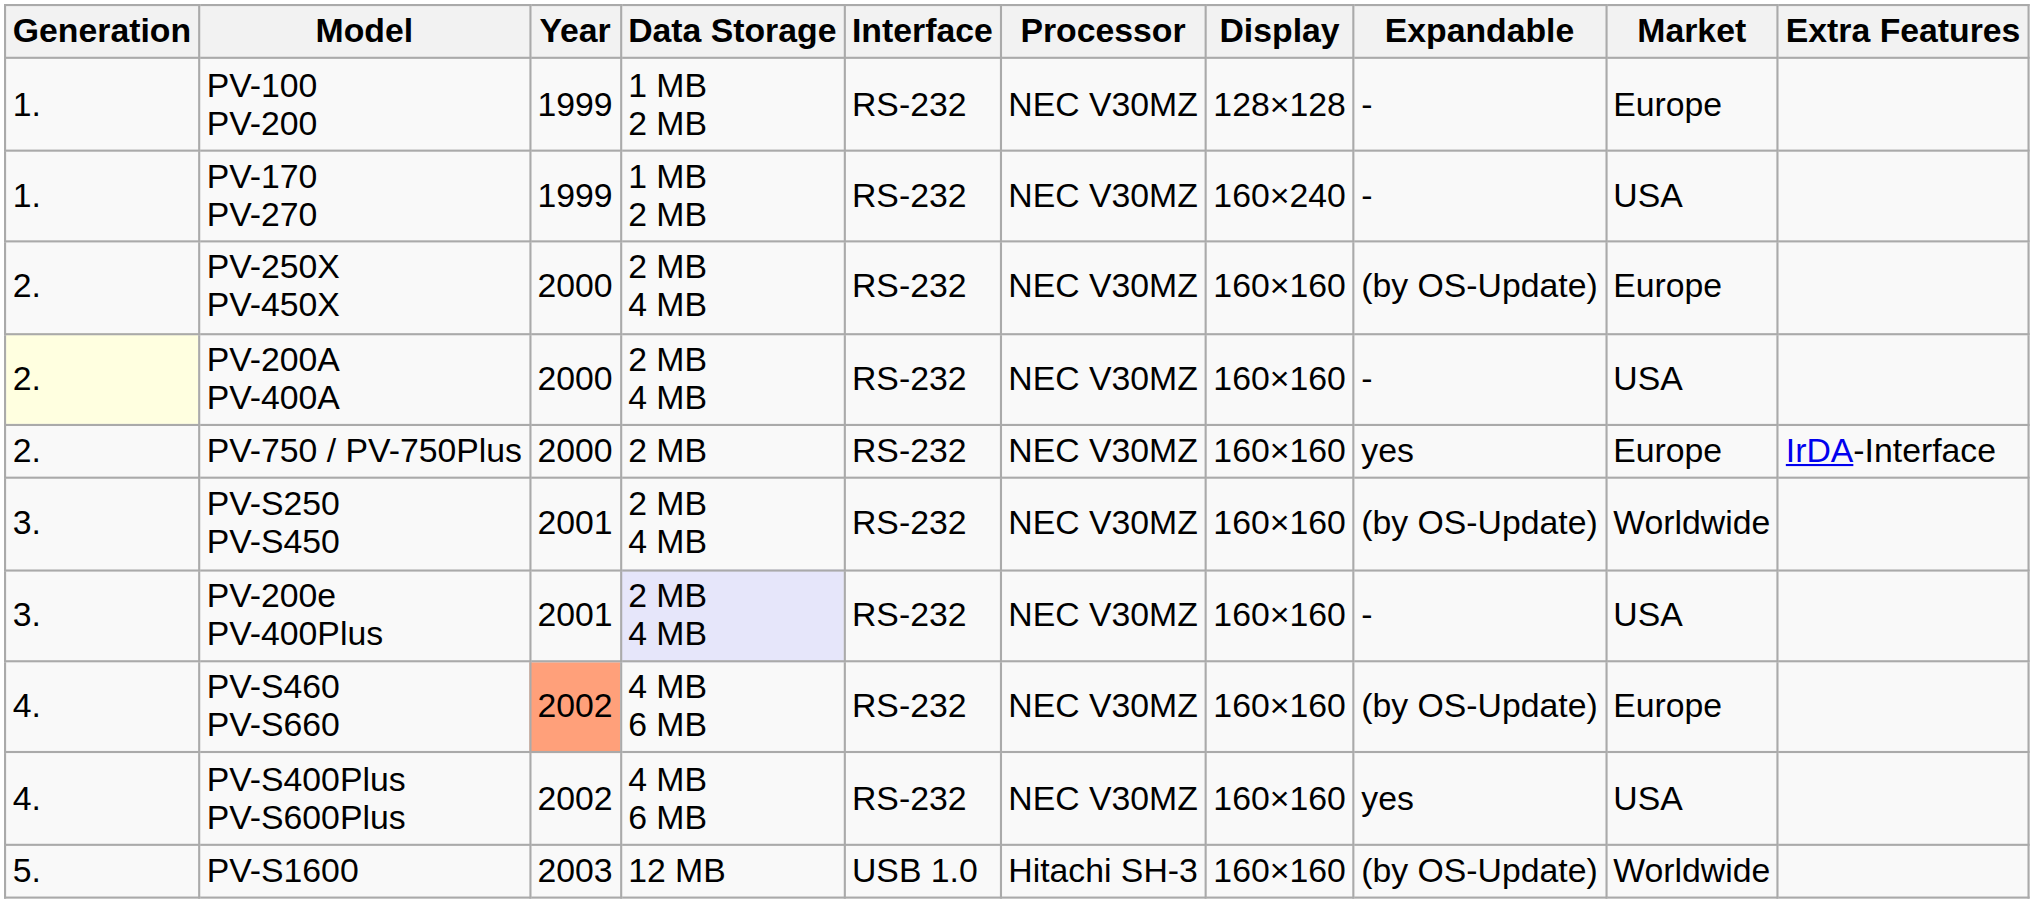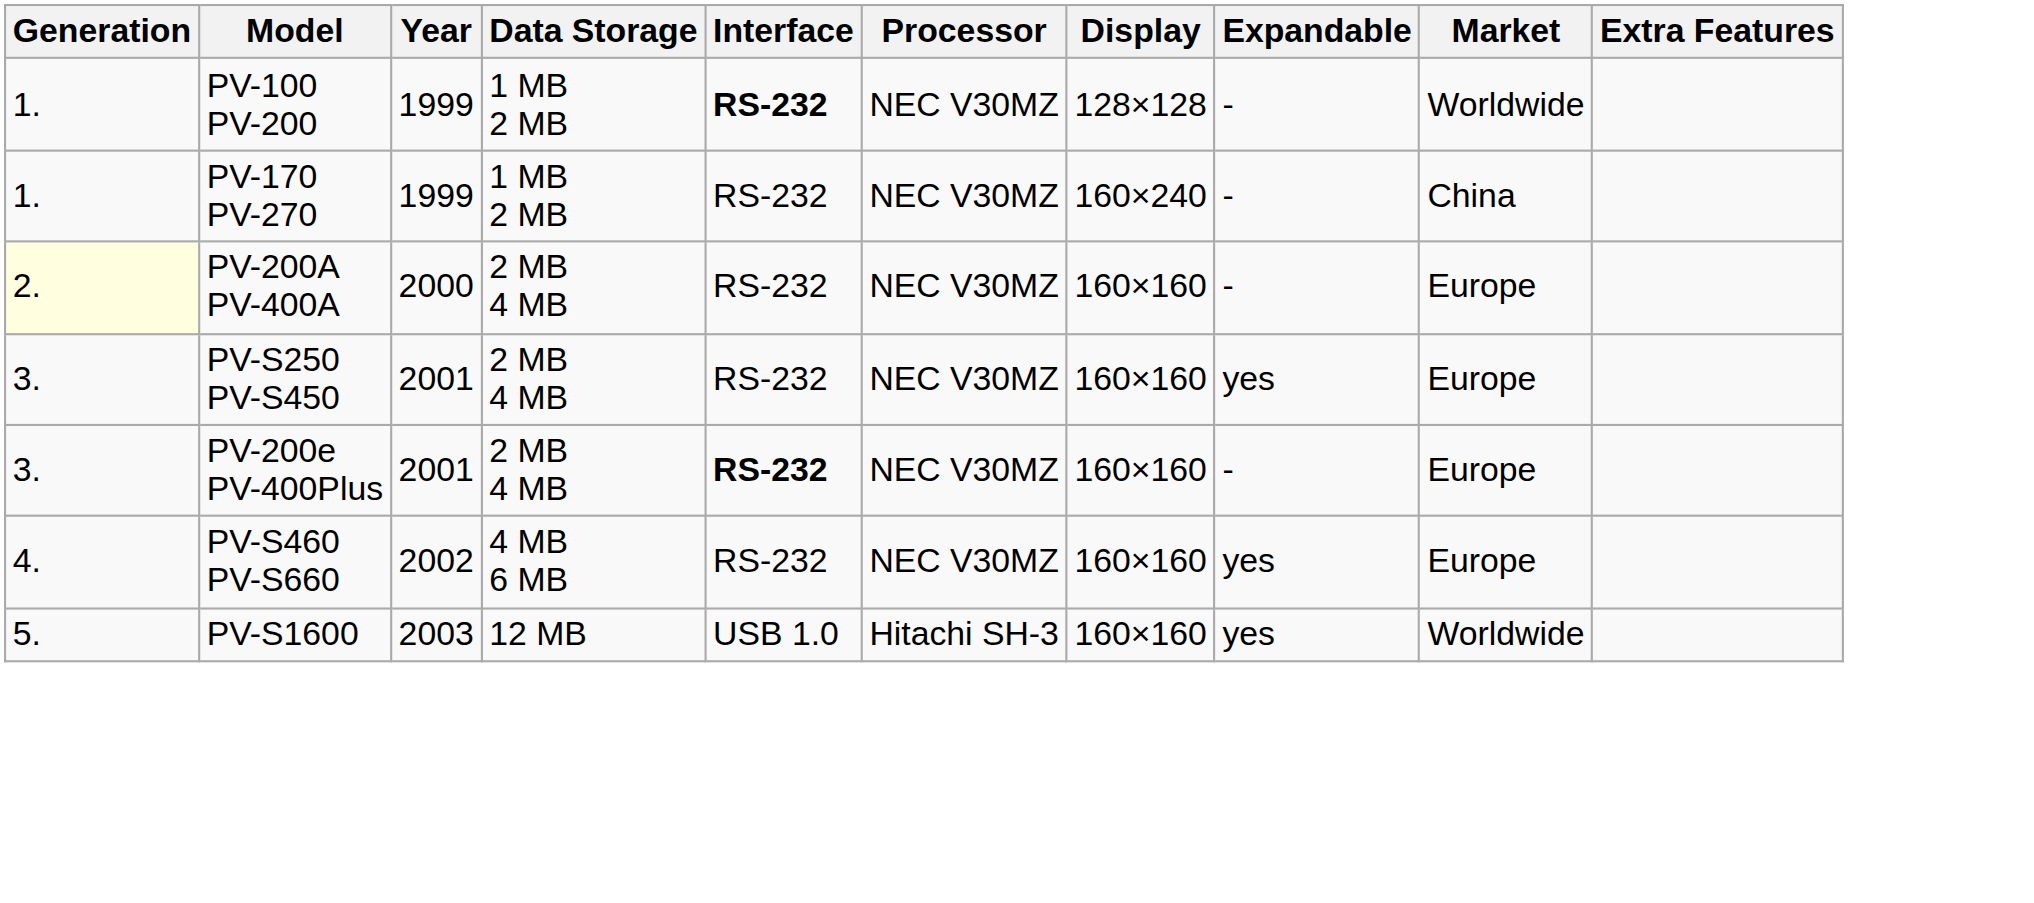 <table class="wikitable">
 <tr>
 <th>Generation</th>
 <th>Model</th>
 <th>Year</th>
 <th>Data Storage</th>
 <th>Interface</th>
 <th>Processor</th>
 <th>Display</th>
 <th>Expandable</th>
 <th>Market</th>
 <th>Extra Features</th>
 </tr>
 <tr>
 <td>1.</td>
 <td>PV-100<br>PV-200</td>
 <td>1999</td>
 <td>1 MB<br>2 MB</td>
-<td>RS-232</td>
+<td><strong>RS-232</strong></td>
 <td>NEC V30MZ</td>
 <td>128×128</td>
 <td>-</td>
-<td>Europe</td>
+<td>Worldwide</td>
 <td></td>
 </tr>
 <tr>
 <td>1.</td>
 <td>PV-170<br>PV-270</td>
 <td>1999</td>
 <td>1 MB<br>2 MB</td>
 <td>RS-232</td>
 <td>NEC V30MZ</td>
 <td>160×240</td>
 <td>-</td>
-<td>USA</td>
-<td></td>
-</tr>
-<tr>
-<td>2.</td>
-<td>PV-250X<br>PV-450X</td>
-<td>2000</td>
-<td>2 MB<br>4 MB</td>
-<td>RS-232</td>
-<td>NEC V30MZ</td>
-<td>160×160</td>
-<td>(by OS-Update)</td>
-<td>Europe</td>
+<td>China</td>
 <td></td>
 </tr>
 <tr>
 <td style="background: lightyellow;">2.</td>
 <td>PV-200A<br>PV-400A</td>
 <td>2000</td>
 <td>2 MB<br>4 MB</td>
 <td>RS-232</td>
 <td>NEC V30MZ</td>
 <td>160×160</td>
 <td>-</td>
-<td>USA</td>
+<td>Europe</td>
 <td></td>
-</tr>
-<tr>
-<td>2.</td>
-<td>PV-750 / PV-750Plus</td>
-<td>2000</td>
-<td>2 MB</td>
-<td>RS-232</td>
-<td>NEC V30MZ</td>
-<td>160×160</td>
-<td>yes</td>
-<td>Europe</td>
-<td><a href='#'>IrDA</a>-Interface</td>
 </tr>
 <tr>
 <td>3.</td>
 <td>PV-S250<br>PV-S450</td>
 <td>2001</td>
 <td>2 MB<br>4 MB</td>
 <td>RS-232</td>
 <td>NEC V30MZ</td>
 <td>160×160</td>
-<td>(by OS-Update)</td>
-<td>Worldwide</td>
+<td>yes</td>
+<td>Europe</td>
 <td></td>
 </tr>
 <tr>
 <td>3.</td>
 <td>PV-200e<br>PV-400Plus</td>
 <td>2001</td>
-<td style="background: lavender;">2 MB<br>4 MB</td>
-<td>RS-232</td>
+<td>2 MB<br>4 MB</td>
+<td><strong>RS-232</strong></td>
 <td>NEC V30MZ</td>
 <td>160×160</td>
 <td>-</td>
-<td>USA</td>
+<td>Europe</td>
 <td></td>
 </tr>
 <tr>
 <td>4.</td>
 <td>PV-S460<br>PV-S660</td>
-<td style="background: lightsalmon;">2002</td>
-<td>4 MB<br>6 MB</td>
-<td>RS-232</td>
-<td>NEC V30MZ</td>
-<td>160×160</td>
-<td>(by OS-Update)</td>
-<td>Europe</td>
-<td></td>
-</tr>
-<tr>
-<td>4.</td>
-<td>PV-S400Plus<br>PV-S600Plus</td>
 <td>2002</td>
 <td>4 MB<br>6 MB</td>
 <td>RS-232</td>
 <td>NEC V30MZ</td>
 <td>160×160</td>
 <td>yes</td>
-<td>USA</td>
+<td>Europe</td>
 <td></td>
 </tr>
 <tr>
 <td>5.</td>
 <td>PV-S1600</td>
 <td>2003</td>
 <td>12 MB</td>
 <td>USB 1.0</td>
 <td>Hitachi SH-3</td>
 <td>160×160</td>
-<td>(by OS-Update)</td>
+<td>yes</td>
 <td>Worldwide</td>
 <td></td>
 </tr>
 </table>
